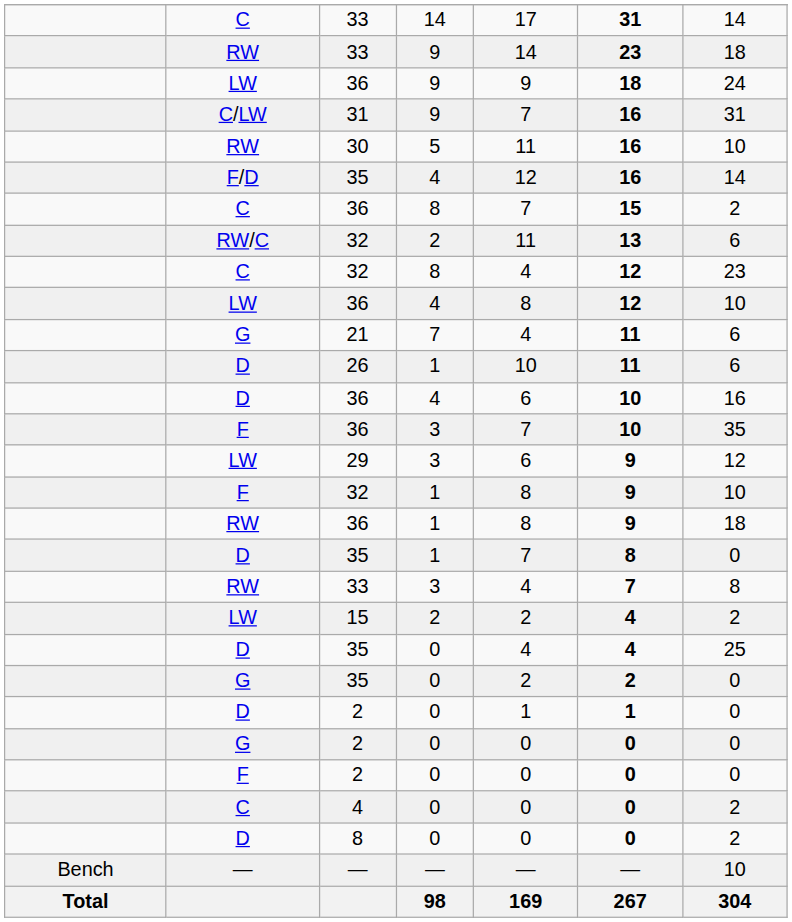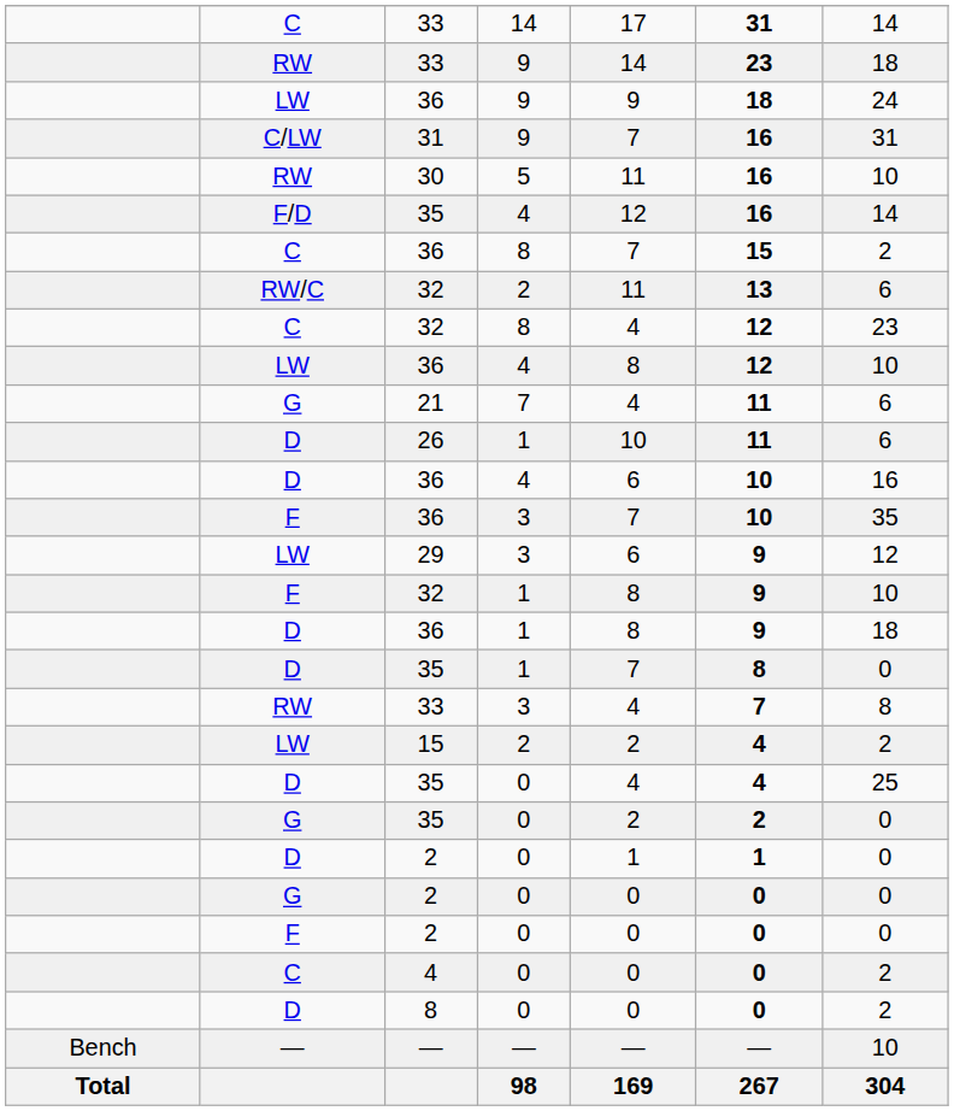 <table class="wikitable sortable" width ="50%">
 <tr align="center">
 </tr>
 <tr align="center" bgcolor="">
 <td></td>
 <td><a href='#'>C</a></td>
 <td>33</td>
 <td>14</td>
 <td>17</td>
 <td><strong>31</strong></td>
 <td>14</td>
 </tr>
 <tr align="center" bgcolor="f0f0f0">
 <td></td>
 <td><a href='#'>RW</a></td>
 <td>33</td>
 <td>9</td>
 <td>14</td>
 <td><strong>23</strong></td>
 <td>18</td>
 </tr>
 <tr align="center" bgcolor="">
 <td></td>
 <td><a href='#'>LW</a></td>
 <td>36</td>
 <td>9</td>
 <td>9</td>
 <td><strong>18</strong></td>
 <td>24</td>
 </tr>
 <tr align="center" bgcolor="f0f0f0">
 <td></td>
 <td><a href='#'>C</a>/<a href='#'>LW</a></td>
 <td>31</td>
 <td>9</td>
 <td>7</td>
 <td><strong>16</strong></td>
 <td>31</td>
 </tr>
 <tr align="center" bgcolor="">
 <td></td>
 <td><a href='#'>RW</a></td>
 <td>30</td>
 <td>5</td>
 <td>11</td>
 <td><strong>16</strong></td>
 <td>10</td>
 </tr>
 <tr align="center" bgcolor="f0f0f0">
 <td></td>
 <td><a href='#'>F</a>/<a href='#'>D</a></td>
 <td>35</td>
 <td>4</td>
 <td>12</td>
 <td><strong>16</strong></td>
 <td>14</td>
 </tr>
 <tr align="center" bgcolor="">
 <td></td>
 <td><a href='#'>C</a></td>
 <td>36</td>
 <td>8</td>
 <td>7</td>
 <td><strong>15</strong></td>
 <td>2</td>
 </tr>
 <tr align="center" bgcolor="f0f0f0">
 <td></td>
 <td><a href='#'>RW</a>/<a href='#'>C</a></td>
 <td>32</td>
 <td>2</td>
 <td>11</td>
 <td><strong>13</strong></td>
 <td>6</td>
 </tr>
 <tr align="center" bgcolor="">
 <td></td>
 <td><a href='#'>C</a></td>
 <td>32</td>
 <td>8</td>
 <td>4</td>
 <td><strong>12</strong></td>
 <td>23</td>
 </tr>
 <tr align="center" bgcolor="f0f0f0">
 <td></td>
 <td><a href='#'>LW</a></td>
 <td>36</td>
 <td>4</td>
 <td>8</td>
 <td><strong>12</strong></td>
 <td>10</td>
 </tr>
 <tr align="center" bgcolor="">
 <td></td>
 <td><a href='#'>G</a></td>
 <td>21</td>
 <td>7</td>
 <td>4</td>
 <td><strong>11</strong></td>
 <td>6</td>
 </tr>
 <tr align="center" bgcolor="f0f0f0">
 <td></td>
 <td><a href='#'>D</a></td>
 <td>26</td>
 <td>1</td>
 <td>10</td>
 <td><strong>11</strong></td>
 <td>6</td>
 </tr>
 <tr align="center" bgcolor="">
 <td></td>
 <td><a href='#'>D</a></td>
 <td>36</td>
 <td>4</td>
 <td>6</td>
 <td><strong>10</strong></td>
 <td>16</td>
 </tr>
 <tr align="center" bgcolor="f0f0f0">
 <td></td>
 <td><a href='#'>F</a></td>
 <td>36</td>
 <td>3</td>
 <td>7</td>
 <td><strong>10</strong></td>
 <td>35</td>
 </tr>
 <tr align="center" bgcolor="">
 <td></td>
 <td><a href='#'>LW</a></td>
 <td>29</td>
 <td>3</td>
 <td>6</td>
 <td><strong>9</strong></td>
 <td>12</td>
 </tr>
 <tr align="center" bgcolor="f0f0f0">
 <td></td>
 <td><a href='#'>F</a></td>
 <td>32</td>
 <td>1</td>
 <td>8</td>
 <td><strong>9</strong></td>
 <td>10</td>
 </tr>
 <tr align="center" bgcolor="">
 <td></td>
-<td><a href='#'>RW</a></td>
+<td><a href='#'>D</a></td>
 <td>36</td>
 <td>1</td>
 <td>8</td>
 <td><strong>9</strong></td>
 <td>18</td>
 </tr>
 <tr align="center" bgcolor="f0f0f0">
 <td></td>
 <td><a href='#'>D</a></td>
 <td>35</td>
 <td>1</td>
 <td>7</td>
 <td><strong>8</strong></td>
 <td>0</td>
 </tr>
 <tr align="center" bgcolor="">
 <td></td>
 <td><a href='#'>RW</a></td>
 <td>33</td>
 <td>3</td>
 <td>4</td>
 <td><strong>7</strong></td>
 <td>8</td>
 </tr>
 <tr align="center" bgcolor="f0f0f0">
 <td></td>
 <td><a href='#'>LW</a></td>
 <td>15</td>
 <td>2</td>
 <td>2</td>
 <td><strong>4</strong></td>
 <td>2</td>
 </tr>
 <tr align="center" bgcolor="">
 <td></td>
 <td><a href='#'>D</a></td>
 <td>35</td>
 <td>0</td>
 <td>4</td>
 <td><strong>4</strong></td>
 <td>25</td>
 </tr>
 <tr align="center" bgcolor="f0f0f0">
 <td></td>
 <td><a href='#'>G</a></td>
 <td>35</td>
 <td>0</td>
 <td>2</td>
 <td><strong>2</strong></td>
 <td>0</td>
 </tr>
 <tr align="center" bgcolor="">
 <td></td>
 <td><a href='#'>D</a></td>
 <td>2</td>
 <td>0</td>
 <td>1</td>
 <td><strong>1</strong></td>
 <td>0</td>
 </tr>
 <tr align="center" bgcolor="f0f0f0">
 <td></td>
 <td><a href='#'>G</a></td>
 <td>2</td>
 <td>0</td>
 <td>0</td>
 <td><strong>0</strong></td>
 <td>0</td>
 </tr>
 <tr align="center" bgcolor="">
 <td></td>
 <td><a href='#'>F</a></td>
 <td>2</td>
 <td>0</td>
 <td>0</td>
 <td><strong>0</strong></td>
 <td>0</td>
 </tr>
 <tr align="center" bgcolor="f0f0f0">
 <td></td>
 <td><a href='#'>C</a></td>
 <td>4</td>
 <td>0</td>
 <td>0</td>
 <td><strong>0</strong></td>
 <td>2</td>
 </tr>
 <tr align="center" bgcolor="">
 <td></td>
 <td><a href='#'>D</a></td>
 <td>8</td>
 <td>0</td>
 <td>0</td>
 <td><strong>0</strong></td>
 <td>2</td>
 </tr>
 <tr align="center" bgcolor="f0f0f0">
 <td>Bench</td>
 <td>—</td>
 <td>—</td>
 <td>—</td>
 <td>—</td>
 <td>—</td>
 <td>10</td>
 </tr>
 <tr>
 <th>Total</th>
 <th></th>
 <th></th>
 <th>98</th>
 <th>169</th>
 <th>267</th>
 <th>304</th>
 </tr>
 </table>
